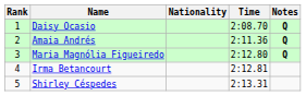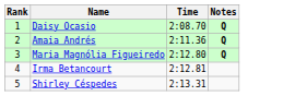 <table class="wikitable sortable" style="text-align:center">
 <tr>
 <th>Rank</th>
 <th>Name</th>
-<th>Nationality</th>
 <th>Time</th>
 <th>Notes</th>
 </tr>
 <tr bgcolor=ccffcc>
 <td align=center>1</td>
 <td align=left><a href='#'>Daisy Ocasio</a></td>
-<td align=left></td>
 <td>2:08.70</td>
 <td><strong>Q</strong></td>
 </tr>
 <tr bgcolor=ccffcc>
 <td align=center>2</td>
 <td align=left><a href='#'>Amaia Andrés</a></td>
-<td align=left></td>
 <td>2:11.36</td>
 <td><strong>Q</strong></td>
 </tr>
 <tr bgcolor=ccffcc>
 <td align=center>3</td>
 <td align=left><a href='#'>Maria Magnólia Figueiredo</a></td>
-<td align=left></td>
 <td>2:12.80</td>
 <td><strong>Q</strong></td>
 </tr>
 <tr>
 <td align=center>4</td>
 <td align=left><a href='#'>Irma Betancourt</a></td>
-<td align=left></td>
 <td>2:12.81</td>
 <td></td>
 </tr>
 <tr>
 <td align=center>5</td>
 <td align=left><a href='#'>Shirley Céspedes</a></td>
-<td align=left></td>
 <td>2:13.31</td>
 <td></td>
 </tr>
 </table>
